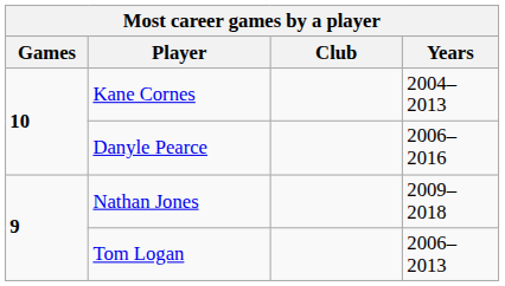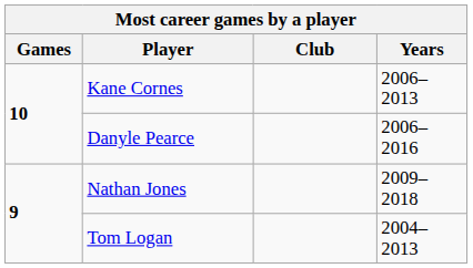 <table class="wikitable">
 <tr>
 <th colspan=4>Most career games by a player</th>
 </tr>
 <tr>
 <th style="width:60px;">Games</th>
 <th style="width:140px;">Player</th>
 <th style="width:100px;">Club</th>
 <th style="width:70px;">Years</th>
 </tr>
 <tr>
 <td rowspan="2"><strong>10</strong></td>
 <td><a href='#'>Kane Cornes</a></td>
 <td></td>
-<td>2004–2013</td>
+<td>2006–2013</td>
 </tr>
 <tr>
 <td><a href='#'>Danyle Pearce</a></td>
 <td></td>
 <td>2006–2016</td>
 </tr>
 <tr>
 <td rowspan="2"><strong>9</strong></td>
 <td><a href='#'>Nathan Jones</a></td>
 <td></td>
 <td>2009–2018</td>
 </tr>
 <tr>
 <td><a href='#'>Tom Logan</a></td>
 <td></td>
-<td>2006–2013</td>
+<td>2004–2013</td>
 </tr>
 </table>
